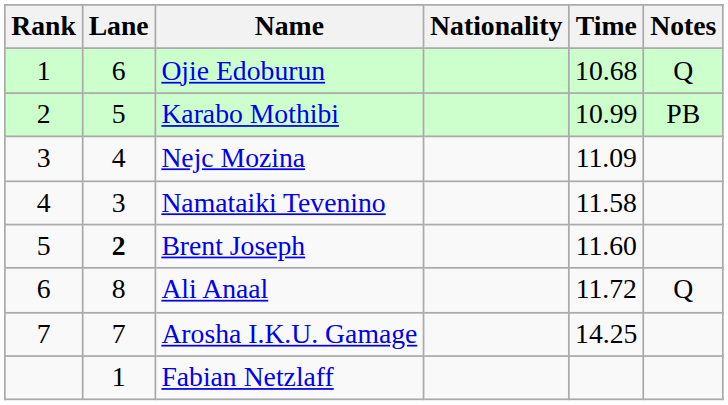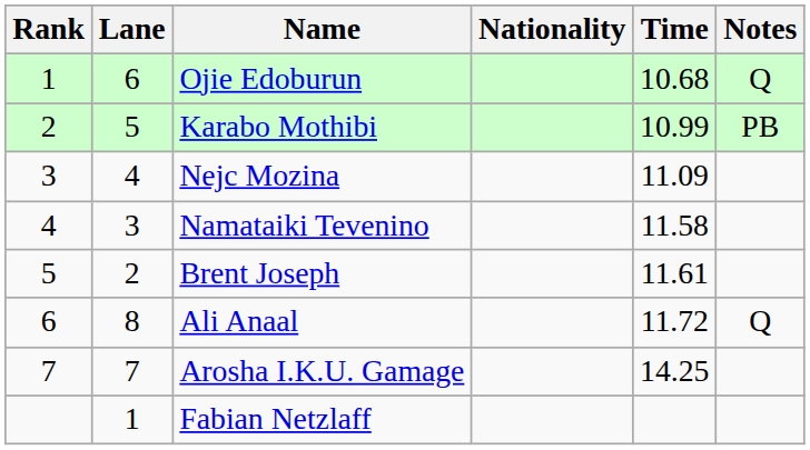 <table class="wikitable sortable" style="text-align:center">
 <tr>
 <th>Rank</th>
 <th>Lane</th>
 <th>Name</th>
 <th>Nationality</th>
 <th>Time</th>
 <th>Notes</th>
 </tr>
 <tr bgcolor=ccffcc>
 <td>1</td>
 <td>6</td>
 <td align=left><a href='#'>Ojie Edoburun</a></td>
 <td align=left></td>
 <td>10.68</td>
 <td>Q</td>
 </tr>
 <tr bgcolor=ccffcc>
 <td>2</td>
 <td>5</td>
 <td align=left><a href='#'>Karabo Mothibi</a></td>
 <td align=left></td>
 <td>10.99</td>
 <td>PB</td>
 </tr>
 <tr>
 <td>3</td>
 <td>4</td>
 <td align=left><a href='#'>Nejc Mozina</a></td>
 <td align=left></td>
 <td>11.09</td>
 <td></td>
 </tr>
 <tr>
 <td>4</td>
 <td>3</td>
 <td align=left><a href='#'>Namataiki Tevenino</a></td>
 <td align=left></td>
 <td>11.58</td>
 <td></td>
 </tr>
 <tr>
 <td>5</td>
-<td><strong>2</strong></td>
+<td>2</td>
 <td align=left><a href='#'>Brent Joseph</a></td>
 <td align=left></td>
-<td>11.60</td>
+<td>11.61</td>
 <td></td>
 </tr>
 <tr>
 <td>6</td>
 <td>8</td>
 <td align=left><a href='#'>Ali Anaal</a></td>
 <td align=left></td>
 <td>11.72</td>
 <td>Q</td>
 </tr>
 <tr>
 <td>7</td>
 <td>7</td>
 <td align=left><a href='#'>Arosha I.K.U. Gamage</a></td>
 <td align=left></td>
 <td>14.25</td>
 <td></td>
 </tr>
 <tr>
 <td></td>
 <td>1</td>
 <td align=left><a href='#'>Fabian Netzlaff</a></td>
 <td align=left></td>
 <td></td>
 <td></td>
 </tr>
 </table>
